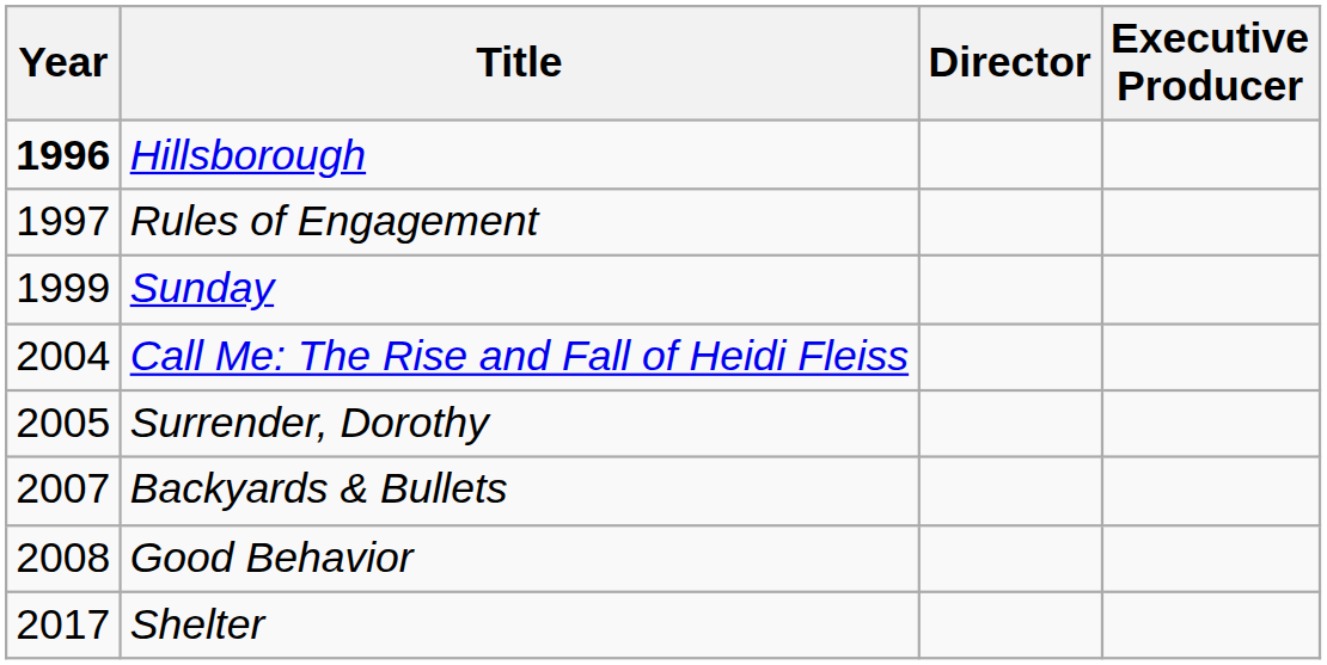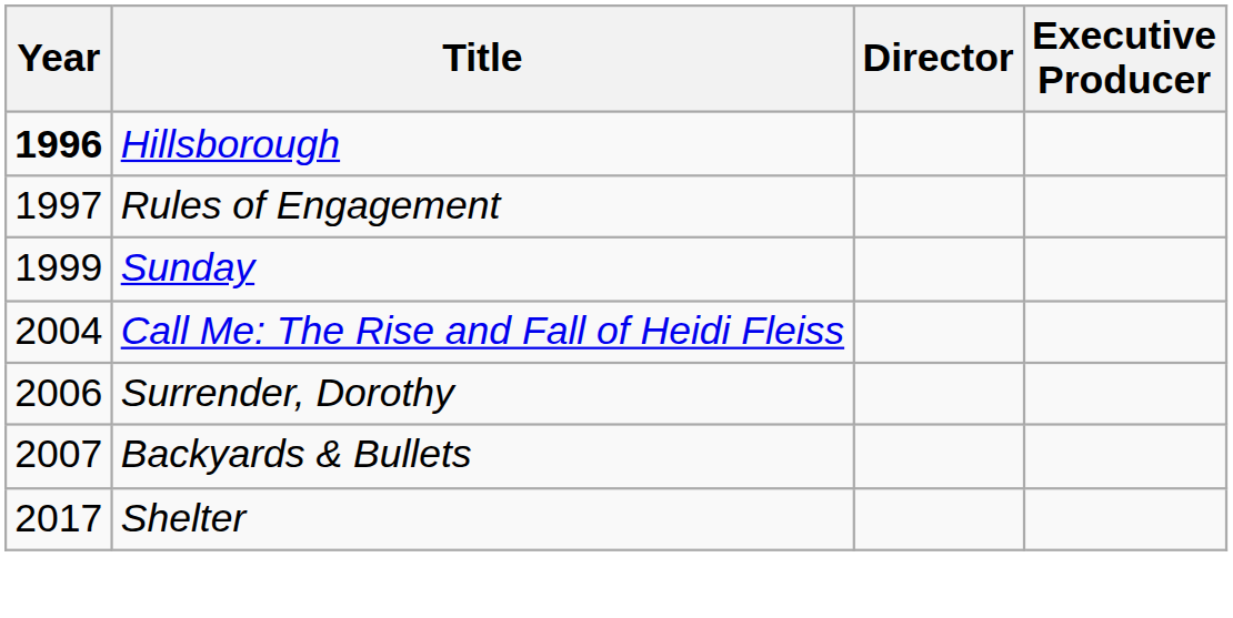 <table class="wikitable">
 <tr>
 <th>Year</th>
 <th>Title</th>
 <th>Director</th>
 <th>Executive<br>Producer</th>
 </tr>
 <tr>
 <td><strong>1996</strong></td>
 <td><em><a href='#'>Hillsborough</a></em></td>
 <td></td>
 <td></td>
 </tr>
 <tr>
 <td>1997</td>
 <td><em>Rules of Engagement</em></td>
 <td></td>
 <td></td>
 </tr>
 <tr>
 <td>1999</td>
 <td><em><a href='#'>Sunday</a></em></td>
 <td></td>
 <td></td>
 </tr>
 <tr>
 <td>2004</td>
 <td><em><a href='#'>Call Me: The Rise and Fall of Heidi Fleiss</a></em></td>
 <td></td>
 <td></td>
 </tr>
 <tr>
-<td>2005</td>
+<td>2006</td>
 <td><em>Surrender, Dorothy</em></td>
 <td></td>
 <td></td>
 </tr>
 <tr>
 <td>2007</td>
 <td><em>Backyards & Bullets</em></td>
 <td></td>
 <td></td>
 </tr>
 <tr>
-<td>2008</td>
-<td><em>Good Behavior</em></td>
-<td></td>
-<td></td>
-</tr>
-<tr>
 <td>2017</td>
 <td><em>Shelter</em></td>
 <td></td>
 <td></td>
 </tr>
 </table>
